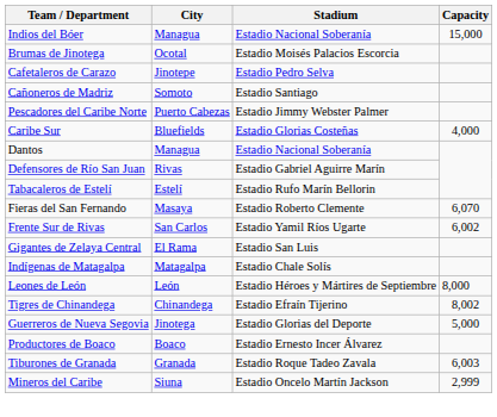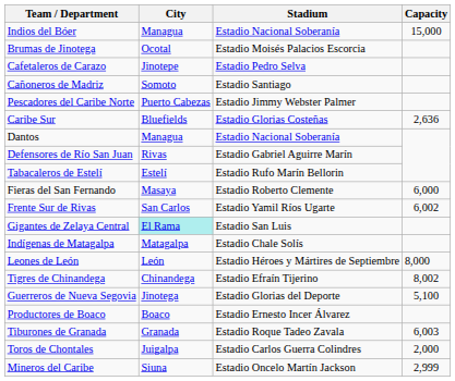 <table class="wikitable sortable">
 <tr>
 <th>Team / Department</th>
 <th>City</th>
 <th>Stadium</th>
 <th>Capacity</th>
 </tr>
 <tr>
 <td><a href='#'>Indios del Bóer</a> </td>
 <td><a href='#'>Managua</a></td>
 <td><a href='#'>Estadio Nacional Soberanía</a></td>
 <td align=center>15,000</td>
 </tr>
 <tr>
 <td><a href='#'>Brumas de Jinotega</a></td>
 <td><a href='#'>Ocotal</a></td>
 <td>Estadio Moisés Palacios Escorcia</td>
 </tr>
 <tr>
 <td><a href='#'>Cafetaleros de Carazo</a></td>
 <td><a href='#'>Jinotepe</a></td>
 <td><a href='#'>Estadio Pedro Selva</a></td>
 <td></td>
 </tr>
 <tr>
 <td><a href='#'>Cañoneros de Madriz</a></td>
 <td><a href='#'>Somoto</a></td>
 <td>Estadio Santiago</td>
 <td></td>
 </tr>
 <tr>
 <td><a href='#'>Pescadores del Caribe Norte</a></td>
 <td><a href='#'>Puerto Cabezas</a></td>
 <td>Estadio Jimmy Webster Palmer</td>
 <td></td>
 </tr>
 <tr>
 <td><a href='#'>Caribe Sur</a></td>
 <td><a href='#'>Bluefields</a></td>
 <td><a href='#'>Estadio Glorias Costeñas</a></td>
-<td align=center>4,000</td>
+<td align=center>2,636</td>
 </tr>
 <tr>
 <td>Dantos </td>
 <td><a href='#'>Managua</a></td>
 <td><a href='#'>Estadio Nacional Soberanía</a></td>
 </tr>
 <tr>
 <td><a href='#'>Defensores de Río San Juan</a></td>
 <td><a href='#'>Rivas</a></td>
 <td>Estadio Gabriel Aguirre Marín</td>
 </tr>
 <tr>
 <td><a href='#'>Tabacaleros de Estelí</a></td>
 <td><a href='#'>Estelí</a></td>
 <td>Estadio Rufo Marín Bellorin</td>
 </tr>
 <tr>
 <td>Fieras del San Fernando </td>
 <td><a href='#'>Masaya</a></td>
 <td>Estadio Roberto Clemente</td>
-<td align=center>6,070</td>
+<td align=center>6,000</td>
 </tr>
 <tr>
 <td><a href='#'>Frente Sur de Rivas</a></td>
 <td><a href='#'>San Carlos</a></td>
 <td>Estadio Yamil Ríos Ugarte</td>
 <td align=center>6,002</td>
 </tr>
 <tr>
 <td><a href='#'>Gigantes de Zelaya Central</a></td>
-<td><a href='#'>El Rama</a></td>
+<td style="background: paleturquoise;"><a href='#'>El Rama</a></td>
 <td>Estadio San Luis</td>
 </tr>
 <tr>
 <td><a href='#'>Indígenas de Matagalpa</a></td>
 <td><a href='#'>Matagalpa</a></td>
 <td>Estadio Chale Solís</td>
 <td></td>
 </tr>
 <tr>
 <td><a href='#'>Leones de León</a></td>
 <td><a href='#'>León</a></td>
 <td>Estadio Héroes y Mártires de Septiembre</td>
 <td align=left>8,000</td>
 </tr>
 <tr>
 <td><a href='#'>Tigres de Chinandega</a></td>
 <td><a href='#'>Chinandega</a></td>
 <td>Estadio Efraín Tijerino</td>
 <td align=center>8,002</td>
 </tr>
 <tr>
 <td><a href='#'>Guerreros de Nueva Segovia</a></td>
 <td><a href='#'>Jinotega</a></td>
 <td>Estadio Glorias del Deporte</td>
-<td align=center>5,000</td>
+<td align=center>5,100</td>
 </tr>
 <tr>
 <td><a href='#'>Productores de Boaco</a></td>
 <td><a href='#'>Boaco</a></td>
 <td>Estadio Ernesto Incer Álvarez</td>
 </tr>
 <tr>
 <td><a href='#'>Tiburones de Granada</a></td>
 <td><a href='#'>Granada</a></td>
 <td>Estadio Roque Tadeo Zavala</td>
 <td align=center>6,003</td>
 </tr>
 <tr>
+<td><a href='#'>Toros de Chontales</a></td>
+<td><a href='#'>Juigalpa</a></td>
+<td>Estadio Carlos Guerra Colindres</td>
+<td align=center>2,000</td>
+</tr>
+<tr>
 <td><a href='#'>Mineros del Caribe</a></td>
 <td><a href='#'>Siuna</a></td>
 <td>Estadio Oncelo Martín Jackson</td>
 <td align=center>2,999</td>
 </tr>
 </table>
